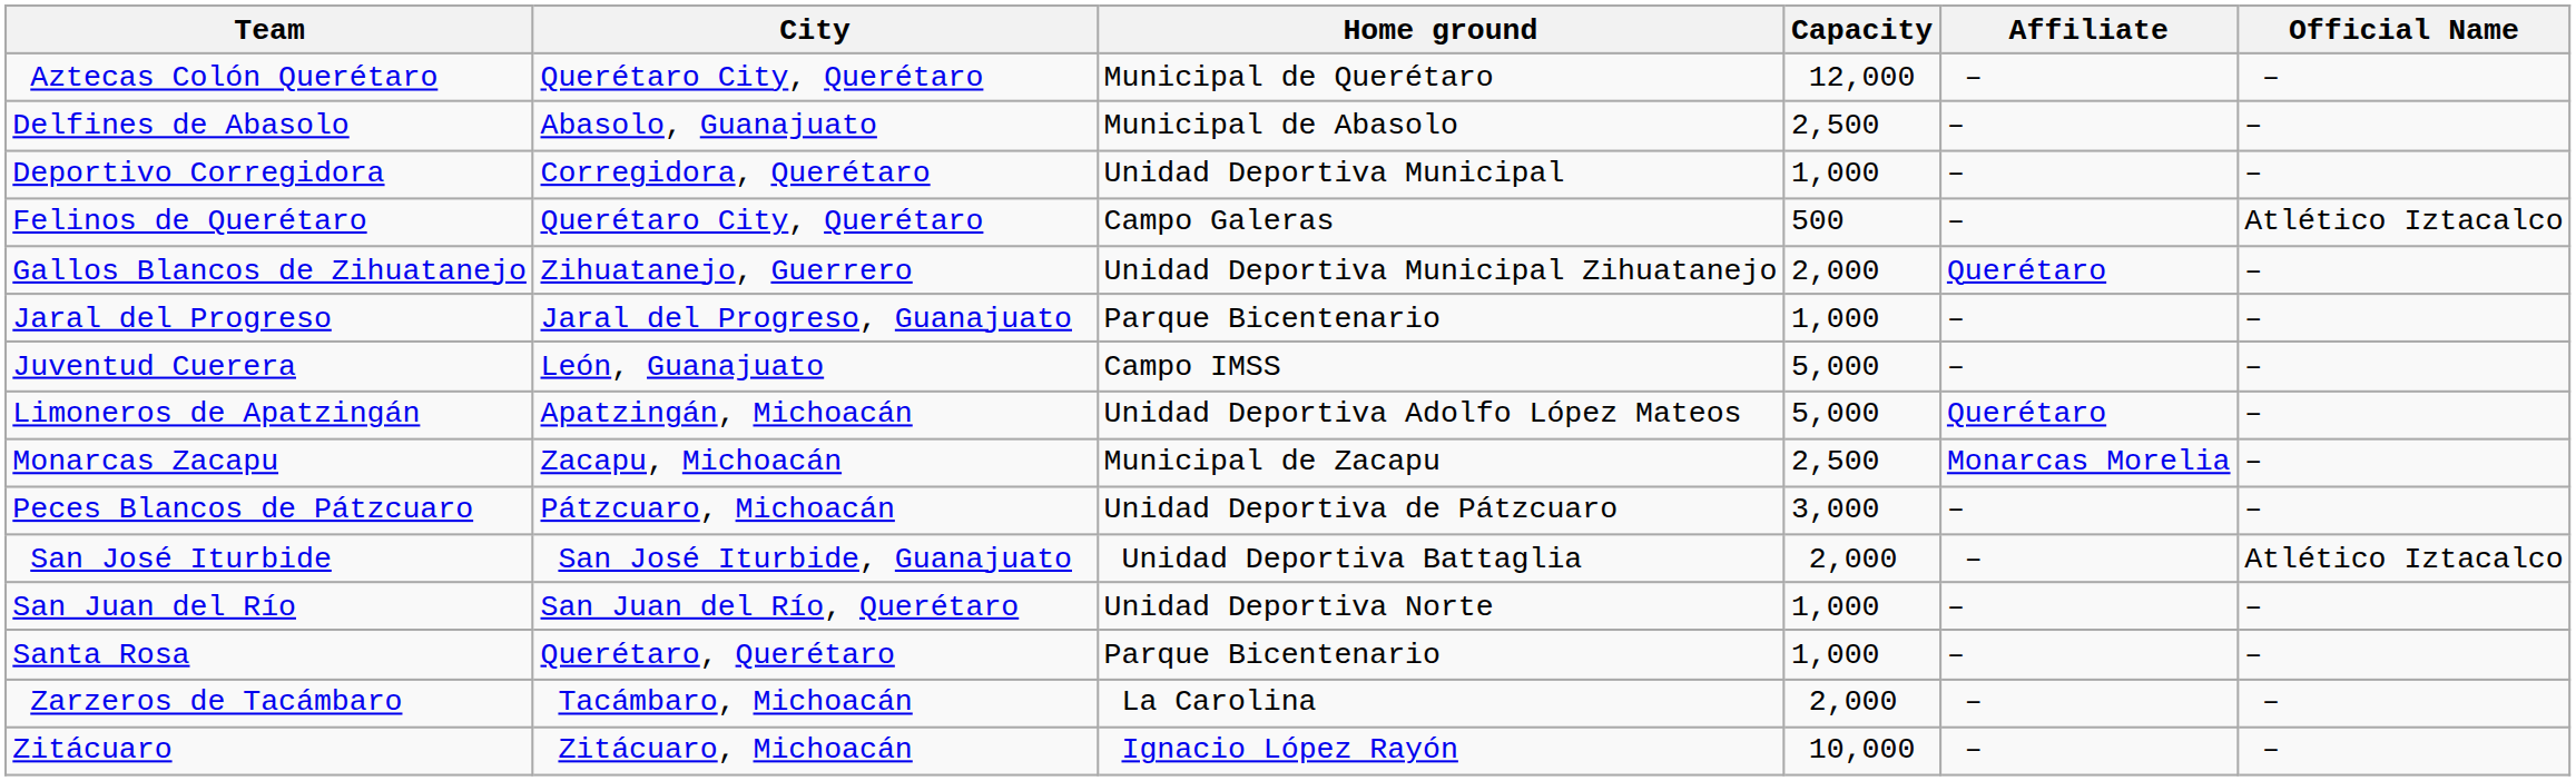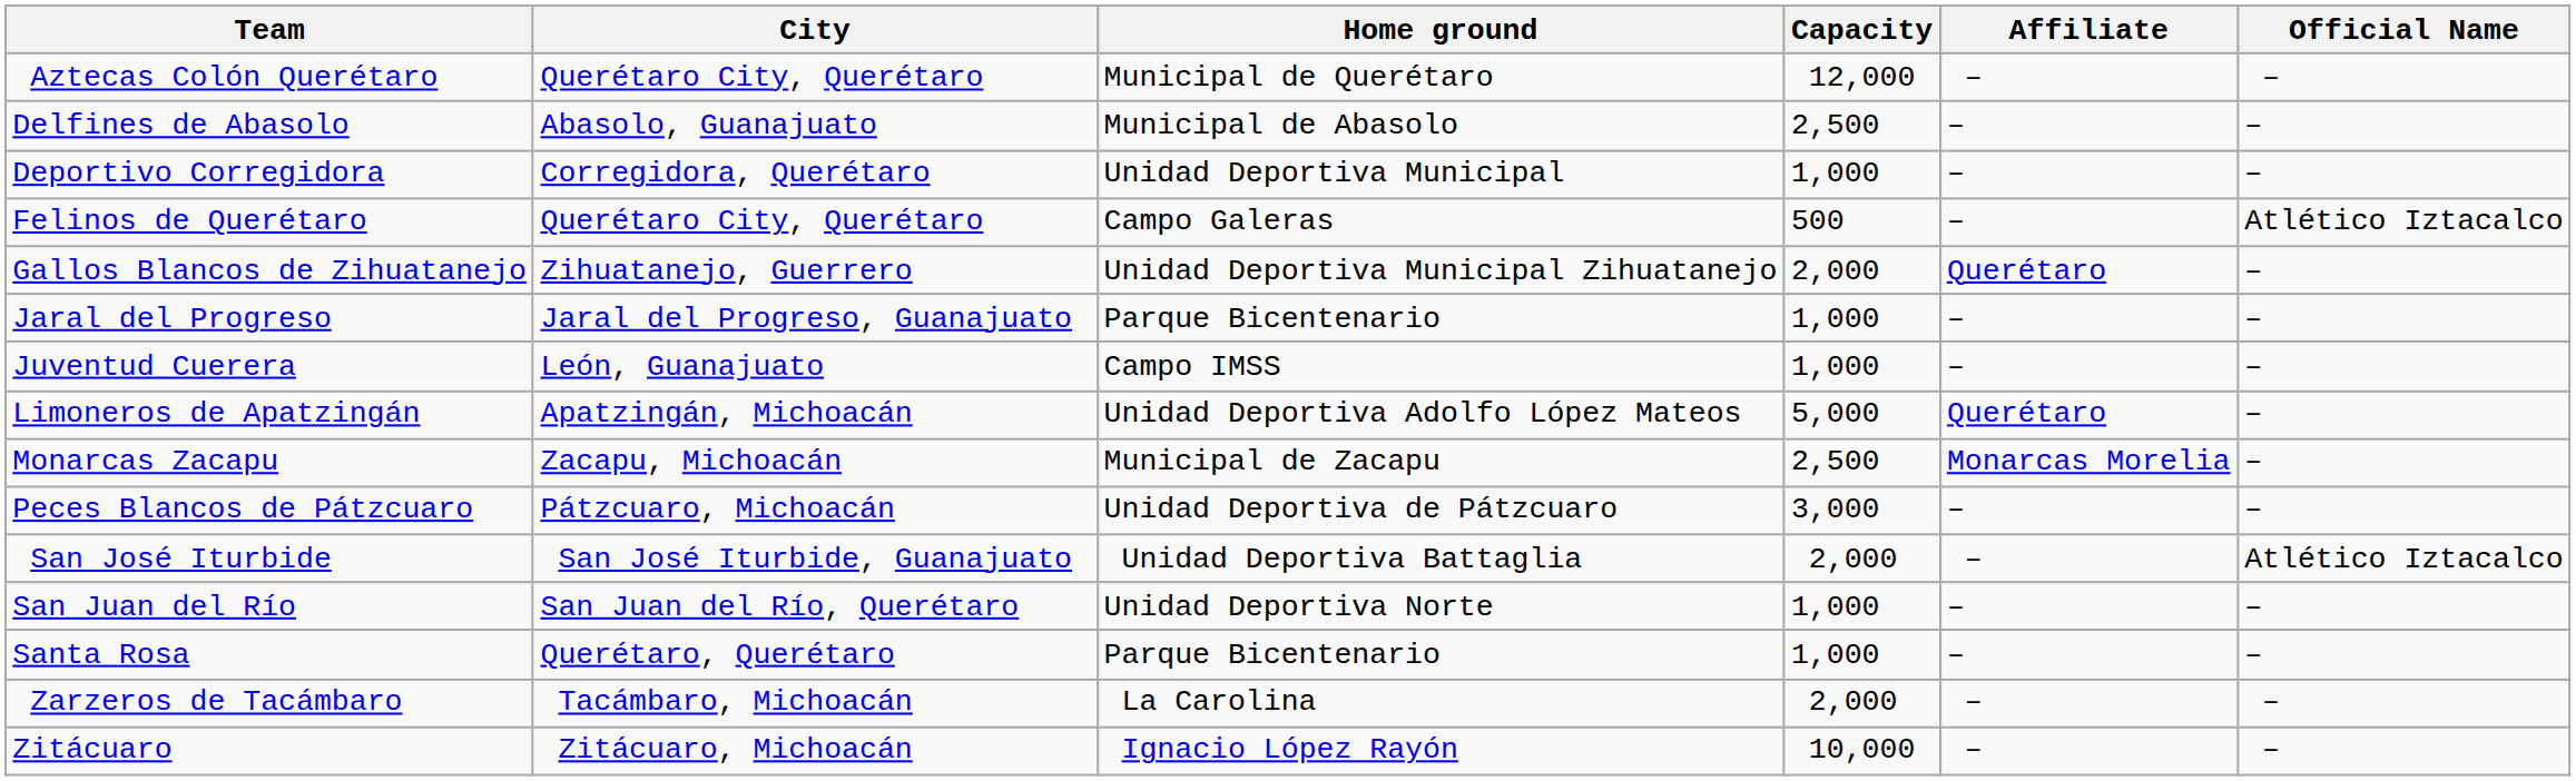 <table class="wikitable sortable">
 <tr>
 <th>Team</th>
 <th>City</th>
 <th>Home ground</th>
 <th>Capacity</th>
 <th>Affiliate</th>
 <th>Official Name</th>
 </tr>
 <tr>
 <td> <a href='#'>Aztecas Colón Querétaro</a> </td>
 <td><a href='#'>Querétaro City</a>, <a href='#'>Querétaro</a></td>
 <td>Municipal de Querétaro</td>
 <td> 12,000</td>
 <td> – </td>
 <td> –</td>
 </tr>
 <tr>
 <td><a href='#'>Delfines de Abasolo</a></td>
 <td><a href='#'>Abasolo</a>, <a href='#'>Guanajuato</a></td>
 <td>Municipal de Abasolo</td>
 <td>2,500</td>
 <td>–</td>
 <td>–</td>
 </tr>
 <tr>
 <td><a href='#'>Deportivo Corregidora</a></td>
 <td><a href='#'>Corregidora</a>, <a href='#'>Querétaro</a></td>
 <td>Unidad Deportiva Municipal</td>
 <td>1,000</td>
 <td>–</td>
 <td>–</td>
 </tr>
 <tr>
 <td><a href='#'>Felinos de Querétaro</a></td>
 <td><a href='#'>Querétaro City</a>, <a href='#'>Querétaro</a></td>
 <td>Campo Galeras</td>
 <td>500</td>
 <td>–</td>
 <td>Atlético Iztacalco</td>
 </tr>
 <tr>
 <td><a href='#'>Gallos Blancos de Zihuatanejo</a></td>
 <td><a href='#'>Zihuatanejo</a>, <a href='#'>Guerrero</a></td>
 <td>Unidad Deportiva Municipal Zihuatanejo</td>
 <td>2,000</td>
 <td><a href='#'>Querétaro</a></td>
 <td>–</td>
 </tr>
 <tr>
 <td><a href='#'>Jaral del Progreso</a></td>
 <td><a href='#'>Jaral del Progreso</a>, <a href='#'>Guanajuato</a></td>
 <td>Parque Bicentenario</td>
 <td>1,000</td>
 <td>–</td>
 <td>–</td>
 </tr>
 <tr>
 <td><a href='#'>Juventud Cuerera</a></td>
 <td><a href='#'>León</a>, <a href='#'>Guanajuato</a></td>
 <td>Campo IMSS</td>
-<td>5,000</td>
+<td>1,000</td>
 <td>–</td>
 <td>–</td>
 </tr>
 <tr>
 <td><a href='#'>Limoneros de Apatzingán</a></td>
 <td><a href='#'>Apatzingán</a>, <a href='#'>Michoacán</a></td>
 <td>Unidad Deportiva Adolfo López Mateos</td>
 <td>5,000</td>
 <td><a href='#'>Querétaro</a></td>
 <td>–</td>
 </tr>
 <tr>
 <td><a href='#'>Monarcas Zacapu</a></td>
 <td><a href='#'>Zacapu</a>, <a href='#'>Michoacán</a></td>
 <td>Municipal de Zacapu</td>
 <td>2,500</td>
 <td><a href='#'>Monarcas Morelia</a></td>
 <td>–</td>
 </tr>
 <tr>
 <td><a href='#'>Peces Blancos de Pátzcuaro</a></td>
 <td><a href='#'>Pátzcuaro</a>, <a href='#'>Michoacán</a></td>
 <td>Unidad Deportiva de Pátzcuaro</td>
 <td>3,000</td>
 <td>–</td>
 <td>–</td>
 </tr>
 <tr>
 <td> <a href='#'>San José Iturbide</a> </td>
 <td> <a href='#'>San José Iturbide</a>, <a href='#'>Guanajuato</a> </td>
 <td> Unidad Deportiva Battaglia </td>
 <td> 2,000</td>
 <td> – </td>
 <td>Atlético Iztacalco</td>
 </tr>
 <tr>
 <td><a href='#'>San Juan del Río</a></td>
 <td><a href='#'>San Juan del Río</a>, <a href='#'>Querétaro</a></td>
 <td>Unidad Deportiva Norte</td>
 <td>1,000</td>
 <td>–</td>
 <td>–</td>
 </tr>
 <tr>
 <td><a href='#'>Santa Rosa</a></td>
 <td><a href='#'>Querétaro</a>, <a href='#'>Querétaro</a></td>
 <td>Parque Bicentenario</td>
 <td>1,000</td>
 <td>–</td>
 <td>–</td>
 </tr>
 <tr>
 <td> <a href='#'>Zarzeros de Tacámbaro</a> </td>
 <td> <a href='#'>Tacámbaro</a>, <a href='#'>Michoacán</a> </td>
 <td> La Carolina</td>
 <td> 2,000</td>
 <td> – </td>
 <td> –</td>
 </tr>
 <tr>
 <td><a href='#'>Zitácuaro</a> </td>
 <td> <a href='#'>Zitácuaro</a>, <a href='#'>Michoacán</a> </td>
 <td> <a href='#'>Ignacio López Rayón</a></td>
 <td> 10,000</td>
 <td> – </td>
 <td> –</td>
 </tr>
 </table>
